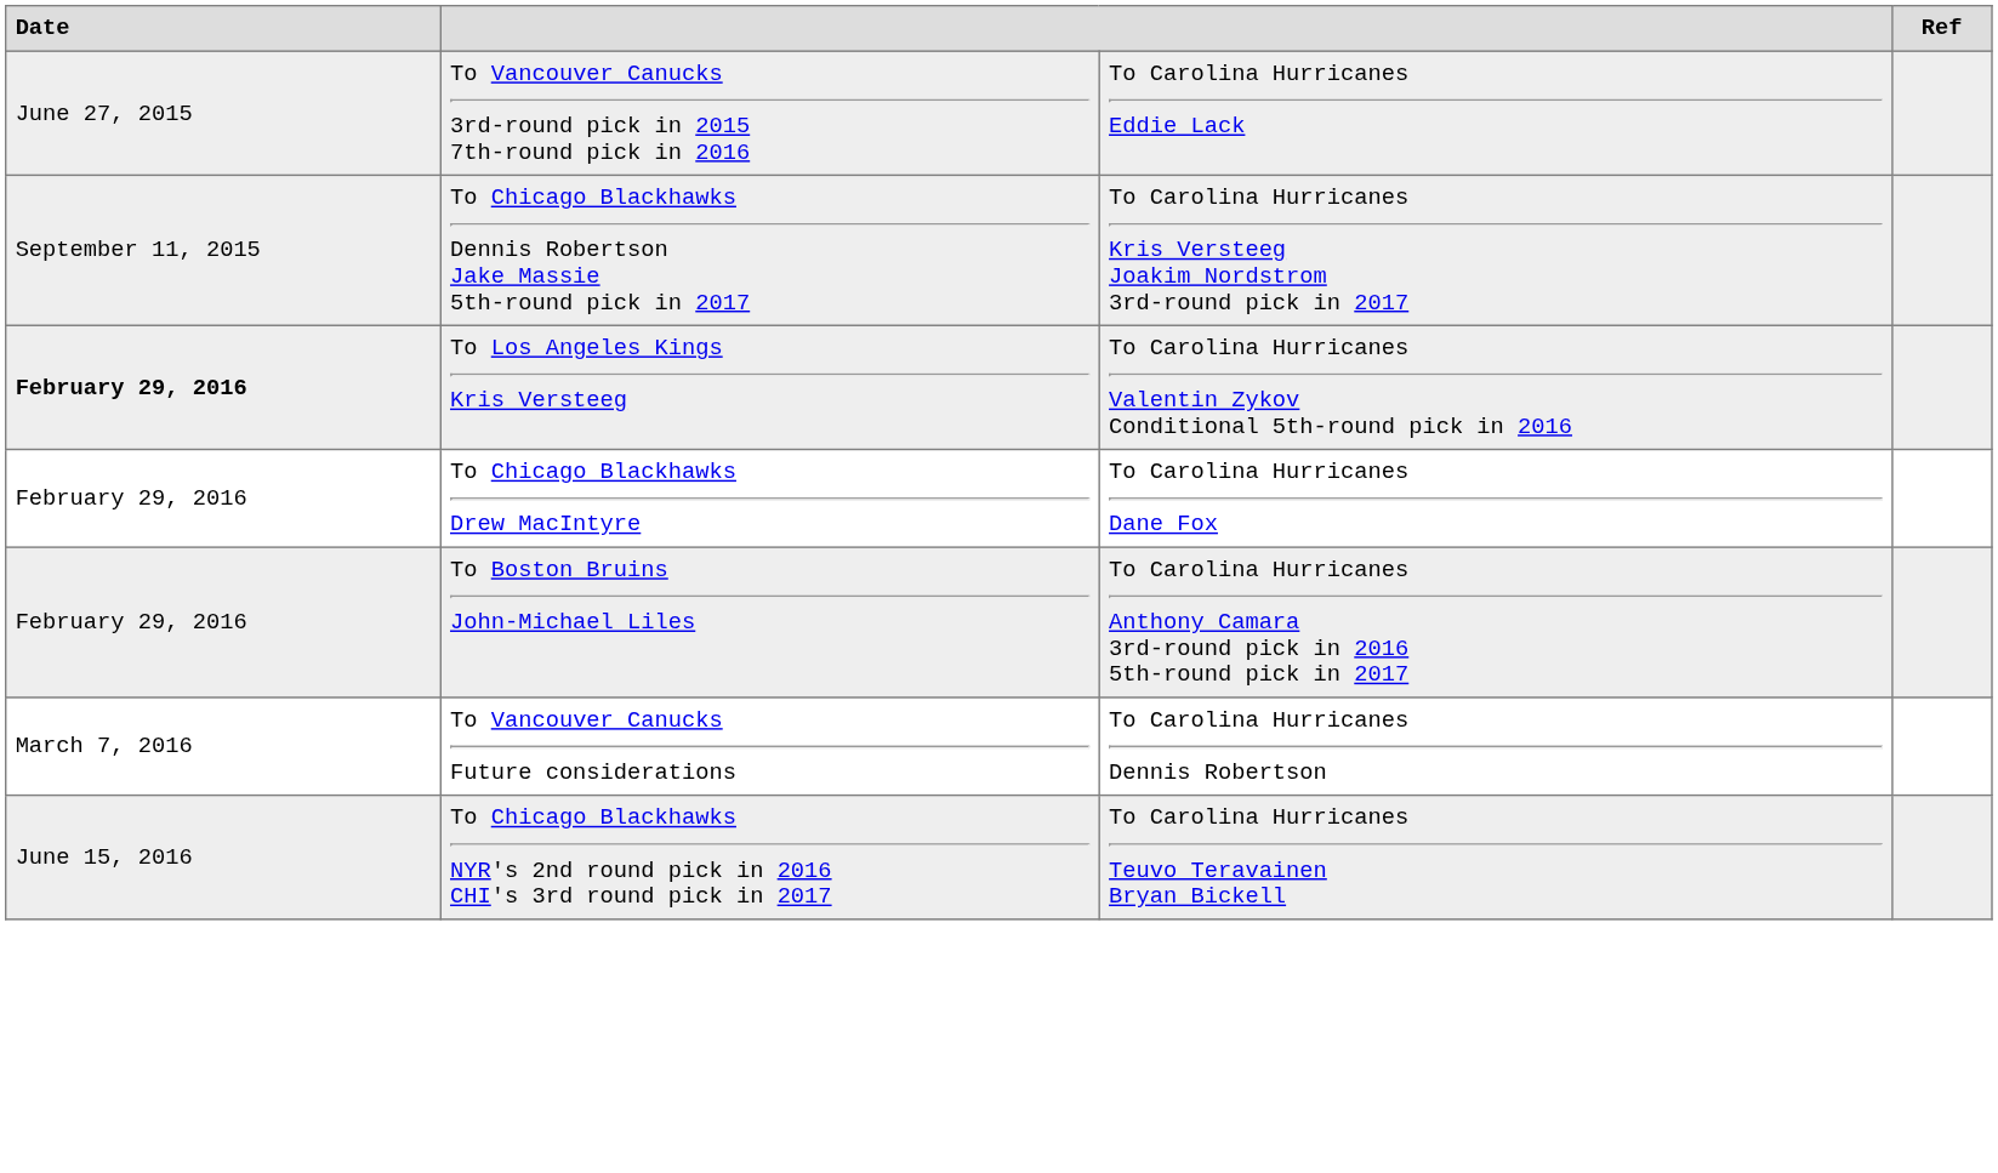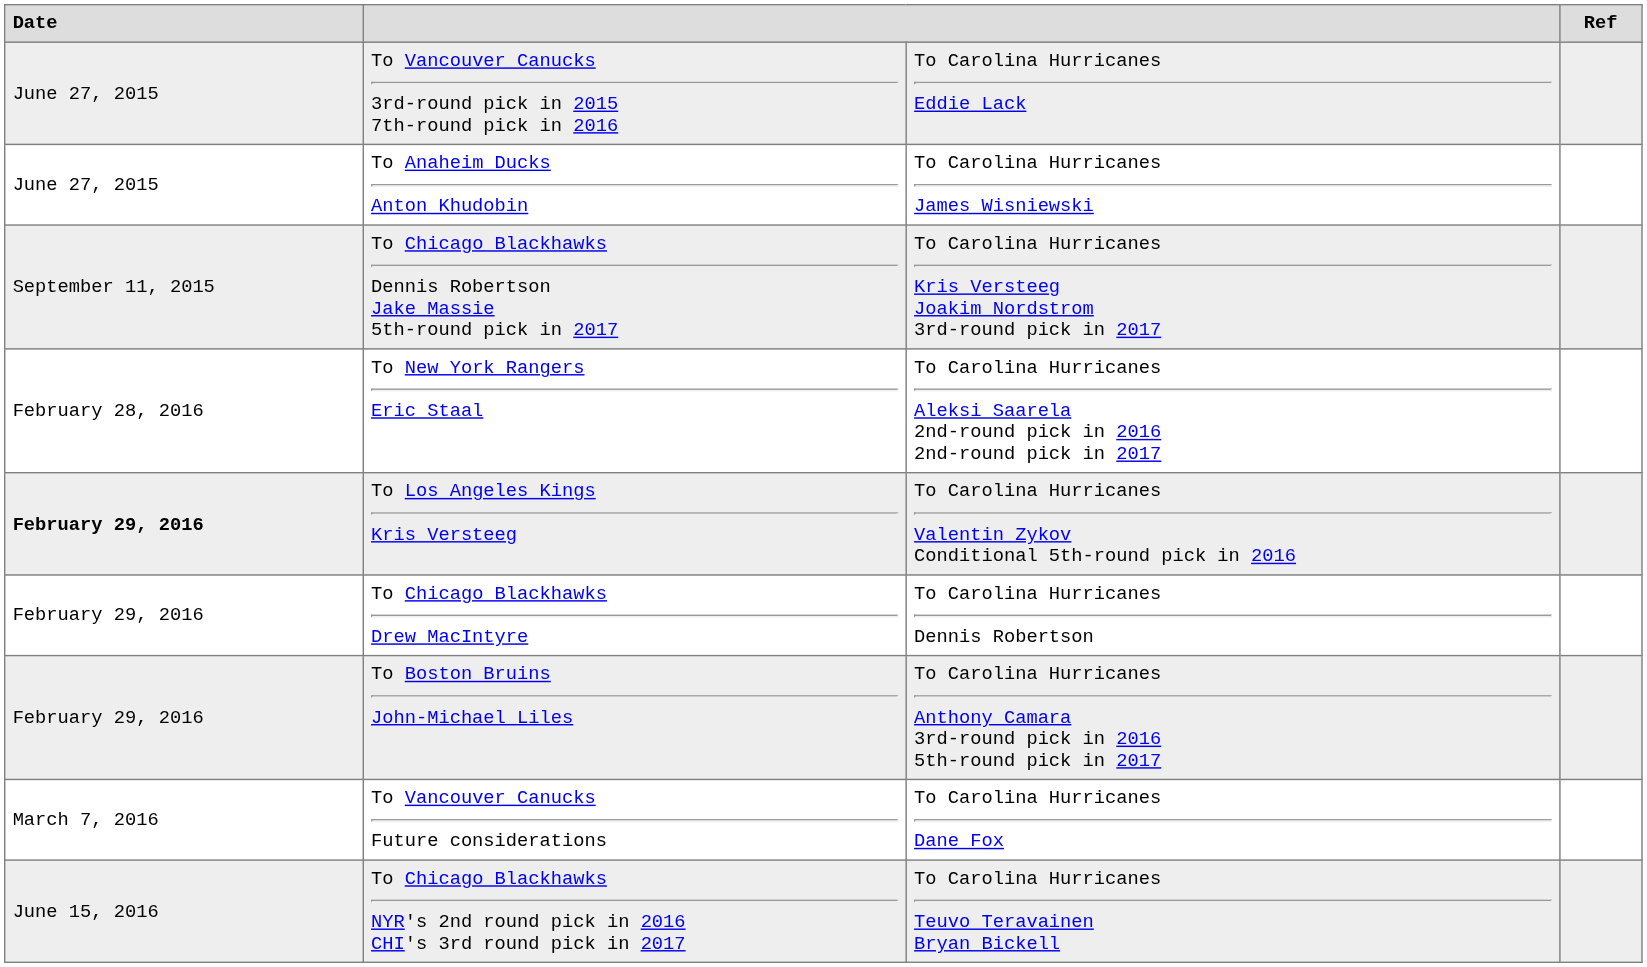 <table border="1"  cellpadding="5" style="border-collapse:collapse; width:90%;">
 <tr style="background:#ddd;">
 <td><strong>Date</strong></td>
 <th colspan="2"></th>
 <th><strong>Ref</strong></th>
 </tr>
 <tr bgcolor="eeeeee">
 <td>June 27, 2015</td>
 <td valign="top">To <a href='#'>Vancouver Canucks</a><hr> 3rd-round pick in <a href='#'>2015</a><br>7th-round pick in <a href='#'>2016</a></td>
 <td valign="top">To Carolina Hurricanes<hr> <a href='#'>Eddie Lack</a></td>
 <td></td>
 </tr>
+<tr>
+<td>June 27, 2015</td>
+<td valign="top">To <a href='#'>Anaheim Ducks</a><hr> <a href='#'>Anton Khudobin</a></td>
+<td valign="top">To Carolina Hurricanes<hr> <a href='#'>James Wisniewski</a></td>
+<td></td>
+</tr>
 <tr bgcolor="eeeeee">
 <td>September 11, 2015</td>
 <td valign="top">To <a href='#'>Chicago Blackhawks</a><hr> Dennis Robertson<br><a href='#'>Jake Massie</a><br>5th-round pick in <a href='#'>2017</a></td>
 <td valign="top">To Carolina Hurricanes<hr> <a href='#'>Kris Versteeg</a><br><a href='#'>Joakim Nordstrom</a><br>3rd-round pick in <a href='#'>2017</a></td>
+<td></td>
+</tr>
+<tr>
+<td>February 28, 2016</td>
+<td valign="top">To <a href='#'>New York Rangers</a><hr> <a href='#'>Eric Staal</a></td>
+<td valign="top">To Carolina Hurricanes<hr> <a href='#'>Aleksi Saarela</a><br>2nd-round pick in <a href='#'>2016</a><br>2nd-round pick in <a href='#'>2017</a></td>
 <td></td>
 </tr>
 <tr bgcolor="eeeeee">
 <td><strong>February 29, 2016</strong></td>
 <td valign="top">To <a href='#'>Los Angeles Kings</a><hr> <a href='#'>Kris Versteeg</a></td>
 <td valign="top">To Carolina Hurricanes<hr> <a href='#'>Valentin Zykov</a><br>Conditional 5th-round pick in <a href='#'>2016</a></td>
 <td></td>
 </tr>
 <tr>
 <td>February 29, 2016</td>
 <td valign="top">To <a href='#'>Chicago Blackhawks</a><hr> <a href='#'>Drew MacIntyre</a></td>
-<td valign="top">To Carolina Hurricanes<hr> <a href='#'>Dane Fox</a></td>
+<td valign="top">To Carolina Hurricanes<hr> Dennis Robertson</td>
 <td></td>
 </tr>
 <tr bgcolor="eeeeee">
 <td>February 29, 2016</td>
 <td valign="top">To <a href='#'>Boston Bruins</a><hr> <a href='#'>John-Michael Liles</a></td>
 <td valign="top">To Carolina Hurricanes<hr> <a href='#'>Anthony Camara</a><br>3rd-round pick in <a href='#'>2016</a><br>5th-round pick in <a href='#'>2017</a></td>
 <td></td>
 </tr>
 <tr>
 <td>March 7, 2016</td>
 <td valign="top">To <a href='#'>Vancouver Canucks</a><hr> Future considerations</td>
-<td valign="top">To Carolina Hurricanes<hr> Dennis Robertson</td>
+<td valign="top">To Carolina Hurricanes<hr> <a href='#'>Dane Fox</a></td>
 <td></td>
 </tr>
 <tr bgcolor="eeeeee">
 <td>June 15, 2016</td>
 <td valign="top">To <a href='#'>Chicago Blackhawks</a><hr> <a href='#'>NYR</a>'s 2nd round pick in <a href='#'>2016</a> <br> <a href='#'>CHI</a>'s 3rd round pick in <a href='#'>2017</a></td>
 <td valign="top">To Carolina Hurricanes<hr> <a href='#'>Teuvo Teravainen</a><br><a href='#'>Bryan Bickell</a></td>
 <td></td>
 </tr>
 </table>
